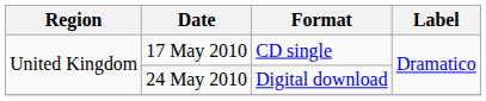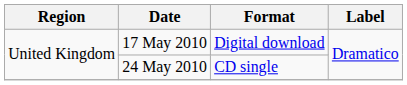 <table class=wikitable>
 <tr>
 <th>Region</th>
 <th>Date</th>
 <th>Format</th>
 <th>Label</th>
 </tr>
 <tr>
 <td rowspan="2">United Kingdom</td>
 <td>17 May 2010</td>
-<td><a href='#'>CD single</a></td>
+<td><a href='#'>Digital download</a></td>
 <td rowspan="2"><a href='#'>Dramatico</a></td>
 </tr>
 <tr>
 <td>24 May 2010</td>
-<td><a href='#'>Digital download</a></td>
+<td><a href='#'>CD single</a></td>
 </tr>
 <tr>
 </tr>
 </table>
